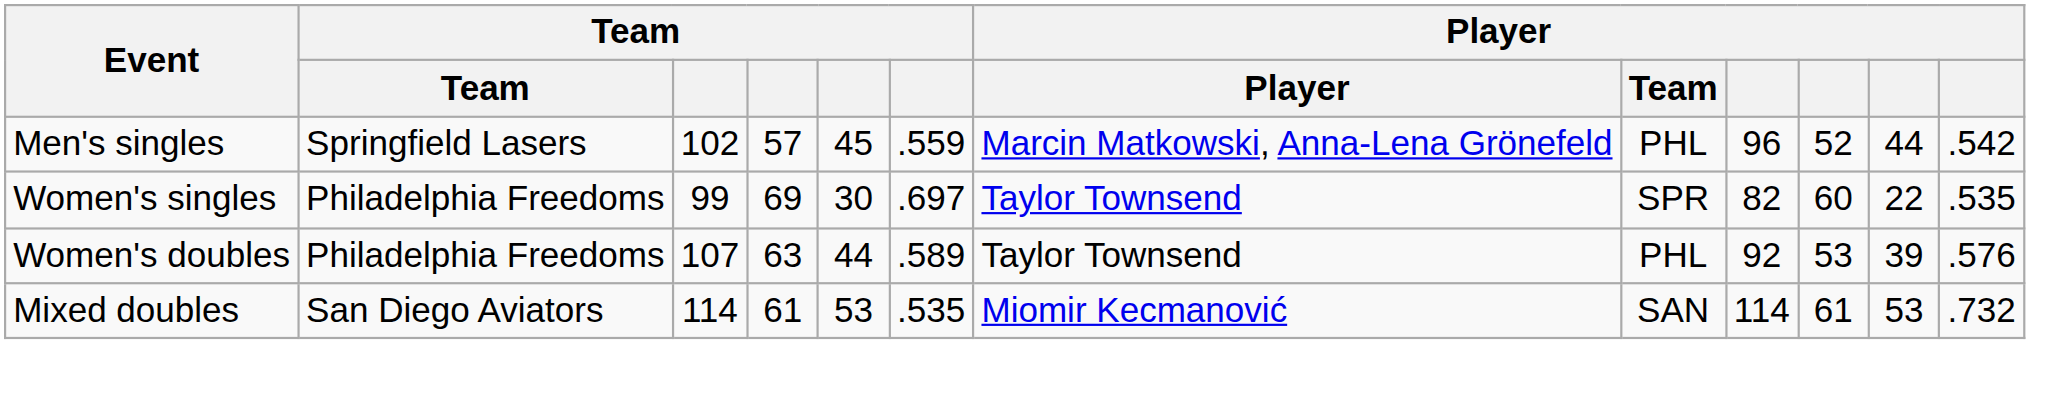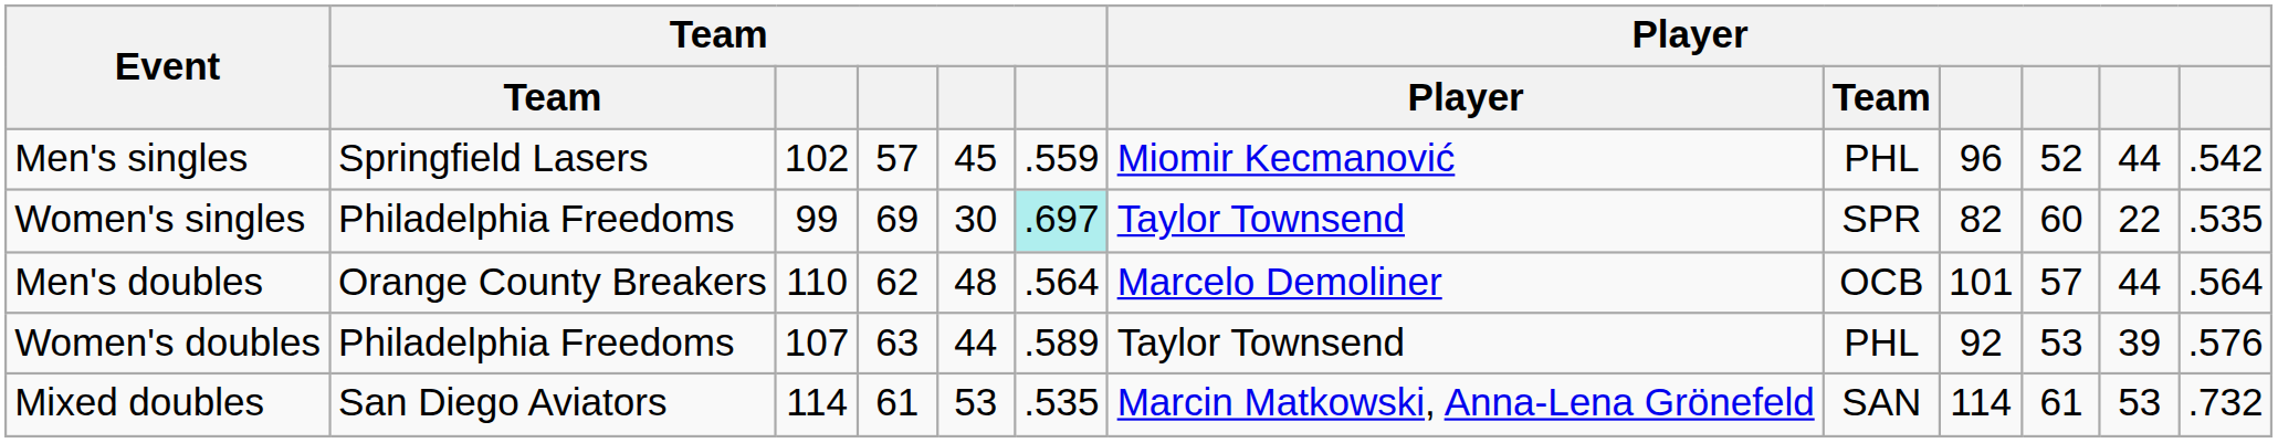 <table class="wikitable" style="text-align:center;">
 <tr>
 <th rowspan="2">Event</th>
 <th colspan="5">Team</th>
 <th colspan="6">Player</th>
 </tr>
 <tr>
 <th>Team</th>
 <th width="25px"></th>
 <th width="25px"></th>
 <th width="25px"></th>
 <th width="25px"></th>
 <th>Player</th>
 <th>Team</th>
 <th width="25px"></th>
 <th width="25px"></th>
 <th width="25px"></th>
 <th width="25px"></th>
 </tr>
 <tr>
 <td align="left">Men's singles</td>
 <td align="left">Springfield Lasers</td>
 <td>102</td>
 <td>57</td>
 <td>45</td>
 <td>.559</td>
-<td align="left"><a href='#'>Marcin Matkowski</a>, <a href='#'>Anna-Lena Grönefeld</a></td>
+<td align="left"><a href='#'>Miomir Kecmanović</a></td>
 <td>PHL</td>
 <td>96</td>
 <td>52</td>
 <td>44</td>
 <td>.542</td>
 </tr>
 <tr>
 <td align="left">Women's singles</td>
 <td align="left">Philadelphia Freedoms</td>
 <td>99</td>
 <td>69</td>
 <td>30</td>
-<td>.697</td>
+<td style="background: paleturquoise;">.697</td>
 <td align="left"><a href='#'>Taylor Townsend</a></td>
 <td>SPR</td>
 <td>82</td>
 <td>60</td>
 <td>22</td>
 <td>.535</td>
+</tr>
+<tr>
+<td align="left">Men's doubles</td>
+<td align="left">Orange County Breakers</td>
+<td>110</td>
+<td>62</td>
+<td>48</td>
+<td>.564</td>
+<td align="left"><a href='#'>Marcelo Demoliner</a></td>
+<td>OCB</td>
+<td>101</td>
+<td>57</td>
+<td>44</td>
+<td>.564</td>
 </tr>
 <tr>
 <td align="left">Women's doubles</td>
 <td align="left">Philadelphia Freedoms</td>
 <td>107</td>
 <td>63</td>
 <td>44</td>
 <td>.589</td>
 <td align="left">Taylor Townsend</td>
 <td>PHL</td>
 <td>92</td>
 <td>53</td>
 <td>39</td>
 <td>.576</td>
 </tr>
 <tr>
 <td align="left">Mixed doubles</td>
 <td align="left">San Diego Aviators</td>
 <td>114</td>
 <td>61</td>
 <td>53</td>
 <td>.535</td>
-<td align="left"><a href='#'>Miomir Kecmanović</a></td>
+<td align="left"><a href='#'>Marcin Matkowski</a>, <a href='#'>Anna-Lena Grönefeld</a></td>
 <td>SAN</td>
 <td>114</td>
 <td>61</td>
 <td>53</td>
 <td>.732</td>
 </tr>
 </table>
